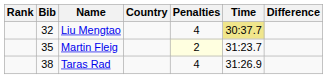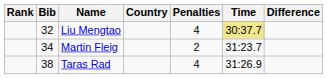 <table class="wikitable sortable" style="text-align:center">
 <tr>
 <th>Rank</th>
 <th>Bib</th>
 <th>Name</th>
 <th>Country</th>
 <th>Penalties</th>
 <th>Time</th>
 <th>Difference</th>
 </tr>
 <tr>
 <td></td>
 <td>32</td>
 <td align="left"><a href='#'>Liu Mengtao</a></td>
 <td align="left"></td>
 <td>4</td>
 <td style="background: khaki;">30:37.7</td>
 <td></td>
 </tr>
 <tr>
 <td></td>
-<td>35</td>
+<td>34</td>
 <td align="left"><a href='#'>Martin Fleig</a></td>
 <td align="left"></td>
-<td style="background: lightyellow;">2</td>
+<td>2</td>
 <td>31:23.7</td>
 <td></td>
 </tr>
 <tr>
 <td></td>
 <td>38</td>
 <td align="left"><a href='#'>Taras Rad</a></td>
 <td align="left"></td>
 <td>4</td>
 <td>31:26.9</td>
 <td></td>
 </tr>
 </table>
